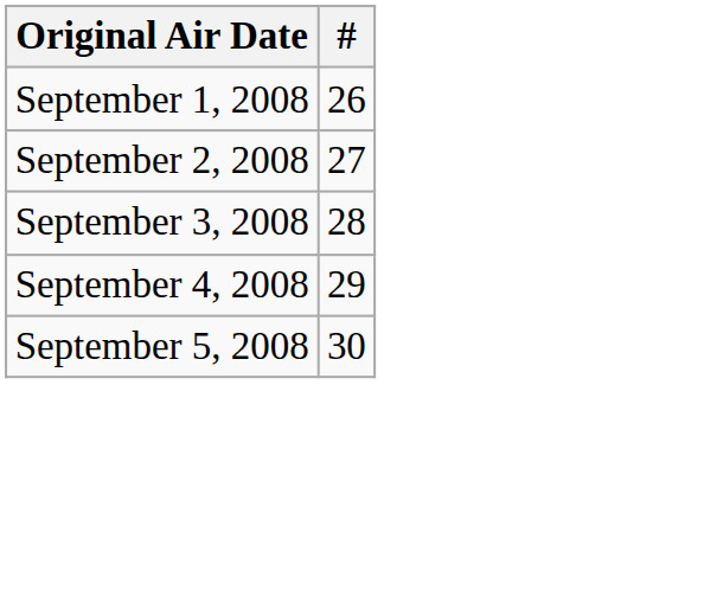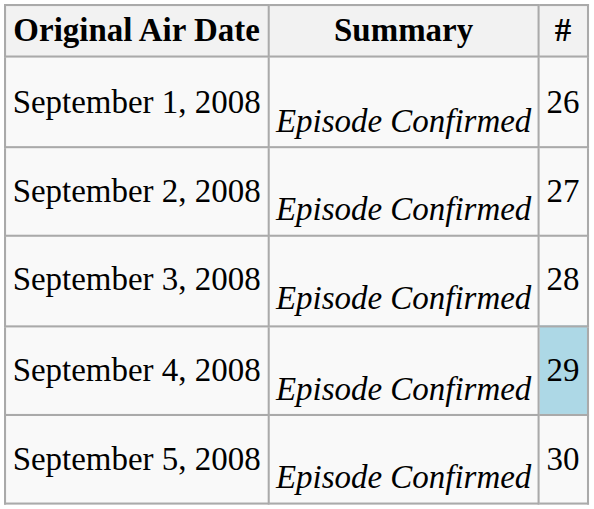 <table class="wikitable">
 <tr>
 <th>Original Air Date</th>
+<th>Summary</th>
 <th>#</th>
 </tr>
 <tr>
 <td>September 1, 2008</td>
+<td><br><em>Episode Confirmed</em></td>
 <td>26</td>
 </tr>
 <tr>
 <td>September 2, 2008</td>
+<td><br><em>Episode Confirmed</em></td>
 <td>27</td>
 </tr>
 <tr>
 <td>September 3, 2008</td>
+<td><br><em>Episode Confirmed</em></td>
 <td>28</td>
 </tr>
 <tr>
 <td>September 4, 2008</td>
-<td>29</td>
+<td><br><em>Episode Confirmed</em></td>
+<td style="background: lightblue;">29</td>
 </tr>
 <tr>
 <td>September 5, 2008</td>
+<td><br><em>Episode Confirmed</em></td>
 <td>30</td>
 </tr>
 </table>
